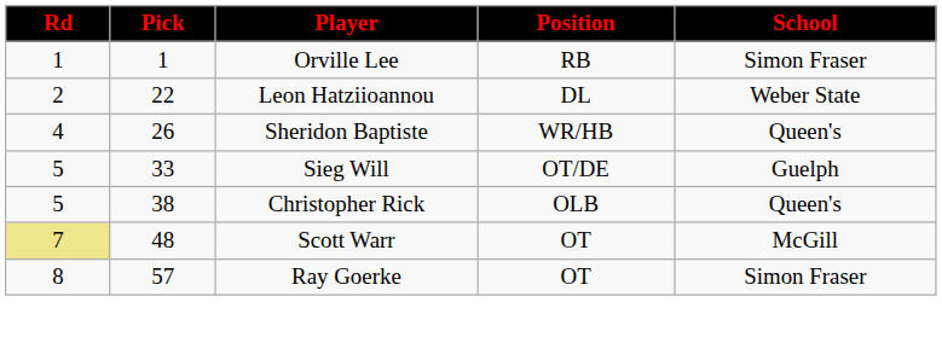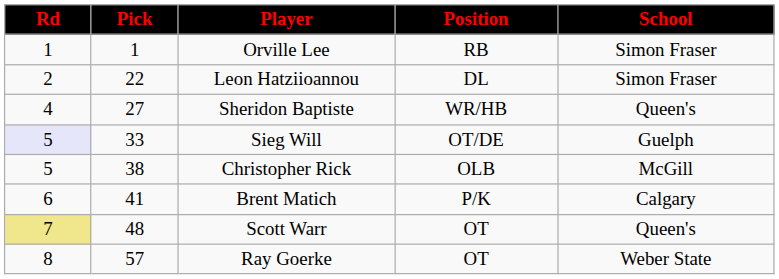 <table class="wikitable sortable">
 <tr>
 <th style="background:black; color:#f00; width:8%;">Rd</th>
 <th style="background:black; color:#f00; width:8%;">Pick</th>
 <th style="background:black; color:#f00; width:20%;">Player</th>
 <th style="background:black; color:#f00; width:15%;">Position</th>
 <th style="background:black; color:#f00; width:20%;">School</th>
 </tr>
 <tr style="text-align:center;">
 <td align=center>1</td>
 <td>1</td>
 <td>Orville Lee</td>
 <td>RB</td>
 <td>Simon Fraser</td>
 </tr>
 <tr style="text-align:center;">
 <td align=center>2</td>
 <td>22</td>
 <td>Leon Hatziioannou</td>
 <td>DL</td>
-<td>Weber State</td>
+<td>Simon Fraser</td>
 </tr>
 <tr style="text-align:center;">
 <td align=center>4</td>
-<td>26</td>
+<td>27</td>
 <td>Sheridon Baptiste</td>
 <td>WR/HB</td>
 <td>Queen's</td>
 </tr>
 <tr style="text-align:center;">
-<td align=center>5</td>
+<td align=center style="background: lavender;">5</td>
 <td>33</td>
 <td>Sieg Will</td>
 <td>OT/DE</td>
 <td>Guelph</td>
 </tr>
 <tr style="text-align:center;">
 <td align=center>5</td>
 <td>38</td>
 <td>Christopher Rick</td>
 <td>OLB</td>
-<td>Queen's</td>
+<td>McGill</td>
+</tr>
+<tr style="text-align:center;">
+<td align=center>6</td>
+<td>41</td>
+<td>Brent Matich</td>
+<td>P/K</td>
+<td>Calgary</td>
 </tr>
 <tr style="text-align:center;">
 <td align=center style="background: khaki;">7</td>
 <td>48</td>
 <td>Scott Warr</td>
 <td>OT</td>
-<td>McGill</td>
+<td>Queen's</td>
 </tr>
 <tr style="text-align:center;">
 <td align=center>8</td>
 <td>57</td>
 <td>Ray Goerke</td>
 <td>OT</td>
-<td>Simon Fraser</td>
+<td>Weber State</td>
 </tr>
 </table>
